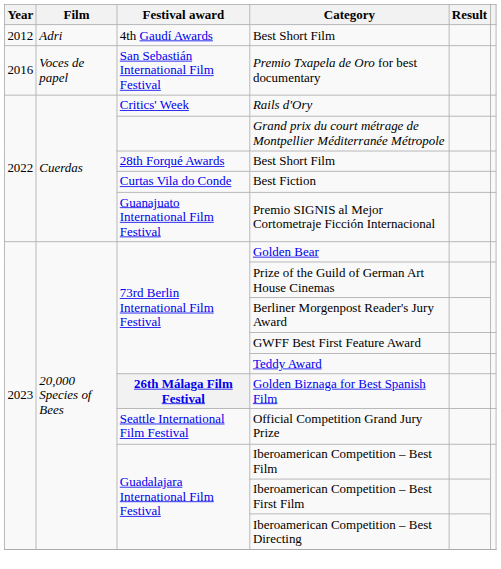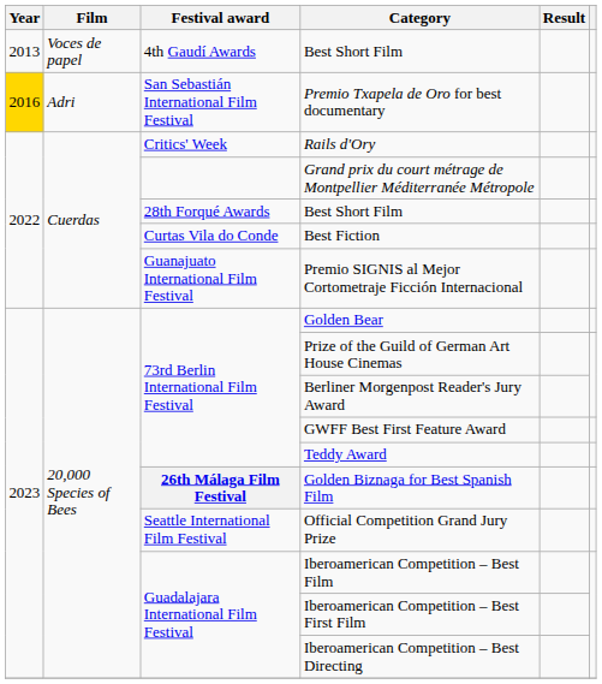 <table class="wikitable plainrowheaders sortable">
 <tr>
 <th>Year</th>
 <th>Film</th>
 <th>Festival award</th>
 <th>Category</th>
 <th>Result</th>
 <th></th>
 </tr>
 <tr>
-<td>2012</td>
-<td><em>Adri</em></td>
+<td>2013</td>
+<td><em>Voces de papel</em></td>
 <td>4th <a href='#'>Gaudí Awards</a></td>
 <td>Best Short Film</td>
 <td></td>
 <td align="center"></td>
 </tr>
 <tr>
-<td>2016</td>
-<td><em>Voces de papel</em></td>
+<td style="background: gold;">2016</td>
+<td><em>Adri</em></td>
 <td><a href='#'>San Sebastián International Film Festival</a></td>
 <td><em>Premio Txapela  de  Oro</em> for best documentary</td>
 <td></td>
 <td align="center"></td>
 </tr>
 <tr>
 <td rowspan=5>2022</td>
 <td rowspan=5><em>Cuerdas</em></td>
 <td><a href='#'>Critics' Week</a></td>
 <td><em>Rails d'Ory</em></td>
 <td></td>
 <td align="center"></td>
 </tr>
 <tr>
 <td></td>
 <td><em>Grand prix du court métrage de Montpellier Méditerranée Métropole</em></td>
 <td></td>
 <td align="center"></td>
 </tr>
 <tr>
 <td><a href='#'>28th Forqué Awards</a></td>
 <td>Best Short Film</td>
 <td></td>
 <td align="center"></td>
 </tr>
 <tr>
 <td><a href='#'>Curtas Vila do Conde</a></td>
 <td>Best Fiction</td>
 <td></td>
 <td align="center"></td>
 </tr>
 <tr>
 <td><a href='#'>Guanajuato International Film Festival</a></td>
 <td>Premio SIGNIS al Mejor Cortometraje Ficción Internacional</td>
 <td></td>
 <td align="center"></td>
 </tr>
 <tr>
 <td rowspan=10>2023</td>
 <td rowspan=10><em>20,000 Species of Bees</em></td>
 <td rowspan=5><a href='#'>73rd Berlin International Film Festival</a></td>
 <td><a href='#'>Golden Bear</a></td>
 <td></td>
 <td align="center" rowspan="1"></td>
 </tr>
 <tr>
 <td>Prize of the Guild of German Art House Cinemas</td>
 <td></td>
 <td align="center" rowspan="2"></td>
 </tr>
 <tr>
 <td>Berliner Morgenpost Reader's Jury Award</td>
 <td></td>
 </tr>
 <tr>
 <td>GWFF Best First Feature Award</td>
 <td></td>
 <td align="center"></td>
 </tr>
 <tr>
 <td><a href='#'>Teddy Award</a></td>
 <td></td>
 <td align="center" rowspan="1"></td>
 </tr>
 <tr>
 <th scope="row"><a href='#'>26th Málaga Film Festival</a></th>
 <td><a href='#'>Golden Biznaga for Best Spanish Film</a></td>
 <td></td>
 <td align="center"></td>
 </tr>
 <tr>
 <td><a href='#'>Seattle International Film Festival</a></td>
 <td>Official Competition Grand Jury Prize</td>
 <td></td>
 <td align="center"></td>
 </tr>
 <tr>
 <td rowspan=3><a href='#'>Guadalajara International Film Festival</a></td>
 <td>Iberoamerican Competition – Best Film</td>
 <td></td>
 <td align="center" rowspan=3></td>
 </tr>
 <tr>
 <td>Iberoamerican Competition – Best First Film</td>
 <td></td>
 </tr>
 <tr>
 <td>Iberoamerican Competition – Best Directing</td>
 <td></td>
 </tr>
 <tr>
 </tr>
 </table>
